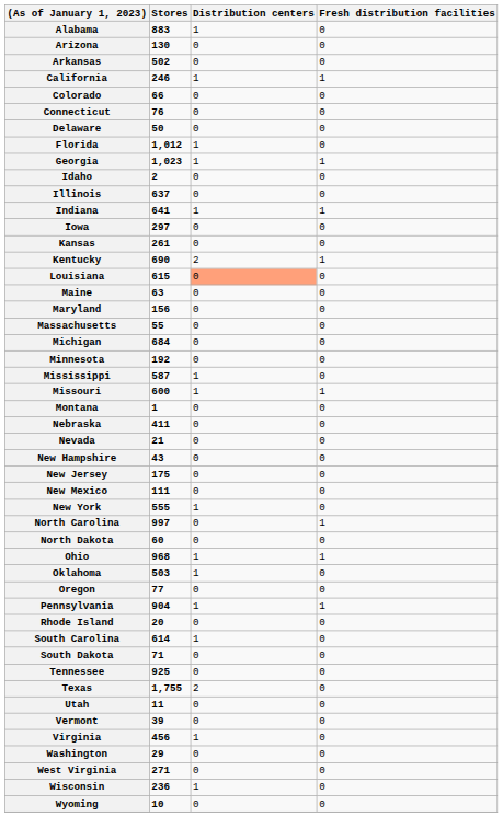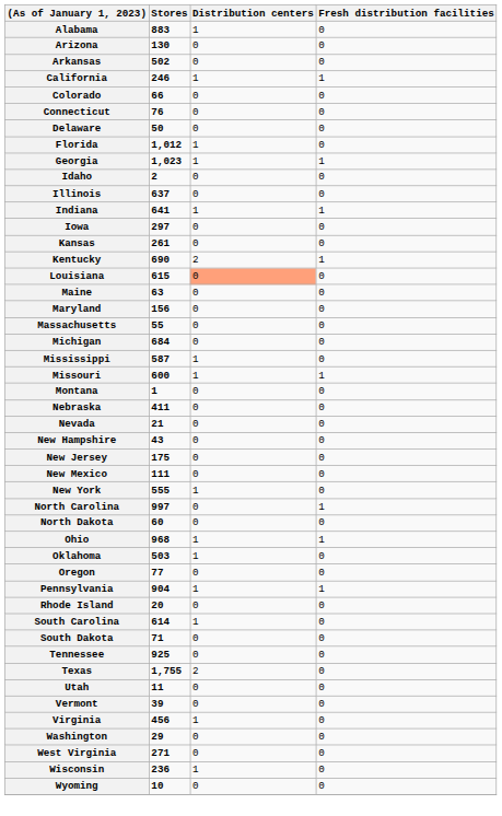 <table class="wikitable sortable">
 <tr>
 <th>(As of January 1, 2023)</th>
 <th>Stores</th>
 <th>Distribution centers</th>
 <th>Fresh distribution facilities</th>
 </tr>
 <tr>
 <th>Alabama</th>
 <td><strong>883</strong></td>
 <td>1</td>
 <td>0</td>
 </tr>
 <tr>
 <th>Arizona</th>
 <td><strong>130</strong></td>
 <td>0</td>
 <td>0</td>
 </tr>
 <tr>
 <th>Arkansas</th>
 <td><strong>502</strong></td>
 <td>0</td>
 <td>0</td>
 </tr>
 <tr>
 <th>California</th>
 <td><strong>246</strong></td>
 <td>1</td>
 <td>1</td>
 </tr>
 <tr>
 <th>Colorado</th>
 <td><strong>66</strong></td>
 <td>0</td>
 <td>0</td>
 </tr>
 <tr>
 <th>Connecticut</th>
 <td><strong>76</strong></td>
 <td>0</td>
 <td>0</td>
 </tr>
 <tr>
 <th>Delaware</th>
 <td><strong>50</strong></td>
 <td>0</td>
 <td>0</td>
 </tr>
 <tr>
 <th>Florida</th>
 <td><strong>1,012</strong></td>
 <td>1</td>
 <td>0</td>
 </tr>
 <tr>
 <th>Georgia</th>
 <td><strong>1,023</strong></td>
 <td>1</td>
 <td>1</td>
 </tr>
 <tr>
 <th>Idaho</th>
 <td><strong>2</strong></td>
 <td>0</td>
 <td>0</td>
 </tr>
 <tr>
 <th>Illinois</th>
 <td><strong>637</strong></td>
 <td>0</td>
 <td>0</td>
 </tr>
 <tr>
 <th>Indiana</th>
 <td><strong>641</strong></td>
 <td>1</td>
 <td>1</td>
 </tr>
 <tr>
 <th>Iowa</th>
 <td><strong>297</strong></td>
 <td>0</td>
 <td>0</td>
 </tr>
 <tr>
 <th>Kansas</th>
 <td><strong>261</strong></td>
 <td>0</td>
 <td>0</td>
 </tr>
 <tr>
 <th>Kentucky</th>
 <td><strong>690</strong></td>
 <td>2</td>
 <td>1</td>
 </tr>
 <tr>
 <th>Louisiana</th>
 <td><strong>615</strong></td>
 <td style="background: lightsalmon;">0</td>
 <td>0</td>
 </tr>
 <tr>
 <th>Maine</th>
 <td><strong>63</strong></td>
 <td>0</td>
 <td>0</td>
 </tr>
 <tr>
 <th>Maryland</th>
 <td><strong>156</strong></td>
 <td>0</td>
 <td>0</td>
 </tr>
 <tr>
 <th>Massachusetts</th>
 <td><strong>55</strong></td>
 <td>0</td>
 <td>0</td>
 </tr>
 <tr>
 <th>Michigan</th>
 <td><strong>684</strong></td>
-<td>0</td>
-<td>0</td>
-</tr>
-<tr>
-<th>Minnesota</th>
-<td><strong>192</strong></td>
 <td>0</td>
 <td>0</td>
 </tr>
 <tr>
 <th>Mississippi</th>
 <td><strong>587</strong></td>
 <td>1</td>
 <td>0</td>
 </tr>
 <tr>
 <th>Missouri</th>
 <td><strong>600</strong></td>
 <td>1</td>
 <td>1</td>
 </tr>
 <tr>
 <th>Montana</th>
 <td><strong>1</strong></td>
 <td>0</td>
 <td>0</td>
 </tr>
 <tr>
 <th>Nebraska</th>
 <td><strong>411</strong></td>
 <td>0</td>
 <td>0</td>
 </tr>
 <tr>
 <th>Nevada</th>
 <td><strong>21</strong></td>
 <td>0</td>
 <td>0</td>
 </tr>
 <tr>
 <th>New Hampshire</th>
 <td><strong>43</strong></td>
 <td>0</td>
 <td>0</td>
 </tr>
 <tr>
 <th>New Jersey</th>
 <td><strong>175</strong></td>
 <td>0</td>
 <td>0</td>
 </tr>
 <tr>
 <th>New Mexico</th>
 <td><strong>111</strong></td>
 <td>0</td>
 <td>0</td>
 </tr>
 <tr>
 <th>New York</th>
 <td><strong>555</strong></td>
 <td>1</td>
 <td>0</td>
 </tr>
 <tr>
 <th>North Carolina</th>
 <td><strong>997</strong></td>
 <td>0</td>
 <td>1</td>
 </tr>
 <tr>
 <th>North Dakota</th>
 <td><strong>60</strong></td>
 <td>0</td>
 <td>0</td>
 </tr>
 <tr>
 <th>Ohio</th>
 <td><strong>968</strong></td>
 <td>1</td>
 <td>1</td>
 </tr>
 <tr>
 <th>Oklahoma</th>
 <td><strong>503</strong></td>
 <td>1</td>
 <td>0</td>
 </tr>
 <tr>
 <th>Oregon</th>
 <td><strong>77</strong></td>
 <td>0</td>
 <td>0</td>
 </tr>
 <tr>
 <th>Pennsylvania</th>
 <td><strong>904</strong></td>
 <td>1</td>
 <td>1</td>
 </tr>
 <tr>
 <th>Rhode Island</th>
 <td><strong>20</strong></td>
 <td>0</td>
 <td>0</td>
 </tr>
 <tr>
 <th>South Carolina</th>
 <td><strong>614</strong></td>
 <td>1</td>
 <td>0</td>
 </tr>
 <tr>
 <th>South Dakota</th>
 <td><strong>71</strong></td>
 <td>0</td>
 <td>0</td>
 </tr>
 <tr>
 <th>Tennessee</th>
 <td><strong>925</strong></td>
 <td>0</td>
 <td>0</td>
 </tr>
 <tr>
 <th>Texas</th>
 <td><strong>1,755</strong></td>
 <td>2</td>
 <td>0</td>
 </tr>
 <tr>
 <th>Utah</th>
 <td><strong>11</strong></td>
 <td>0</td>
 <td>0</td>
 </tr>
 <tr>
 <th>Vermont</th>
 <td><strong>39</strong></td>
 <td>0</td>
 <td>0</td>
 </tr>
 <tr>
 <th>Virginia</th>
 <td><strong>456</strong></td>
 <td>1</td>
 <td>0</td>
 </tr>
 <tr>
 <th>Washington</th>
 <td><strong>29</strong></td>
 <td>0</td>
 <td>0</td>
 </tr>
 <tr>
 <th>West Virginia</th>
 <td><strong>271</strong></td>
 <td>0</td>
 <td>0</td>
 </tr>
 <tr>
 <th>Wisconsin</th>
 <td><strong>236</strong></td>
 <td>1</td>
 <td>0</td>
 </tr>
 <tr>
 <th>Wyoming</th>
 <td><strong>10</strong></td>
 <td>0</td>
 <td>0</td>
 </tr>
 <tr>
 </tr>
 </table>
